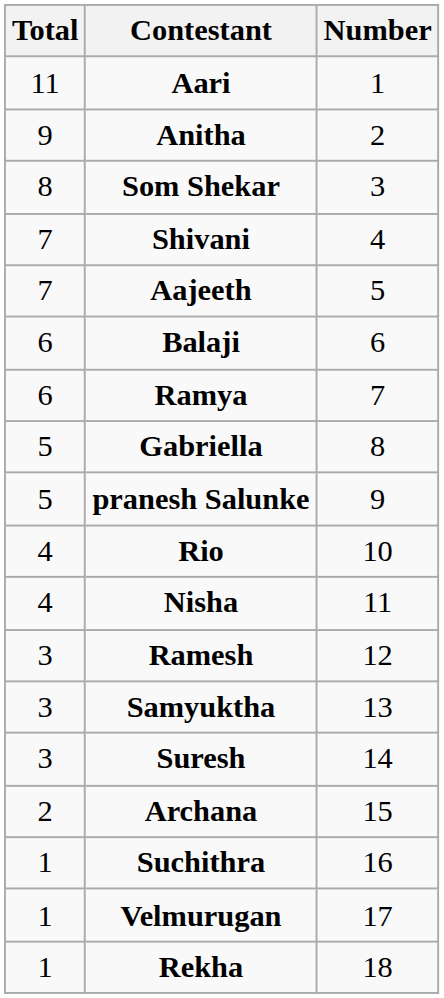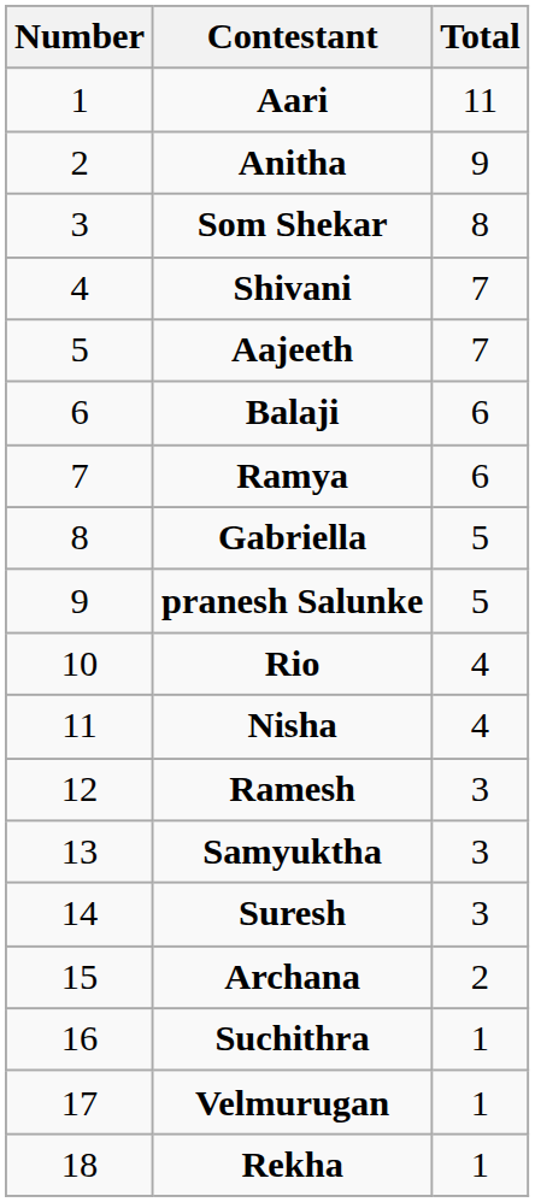 <table class="wikitable" style="text-align:center; line-height:20px; width:auto;">
 <tr>
+<th scope="col">Number</th>
+<th scope="col">Contestant</th>
 <th scope="col">Total</th>
-<th scope="col">Contestant</th>
-<th scope="col">Number</th>
 </tr>
 <tr>
+<td>1</td>
+<td><strong>Aari</strong></td>
 <td>11</td>
-<td><strong>Aari</strong></td>
-<td>1</td>
 </tr>
 <tr>
+<td>2</td>
+<td><strong>Anitha</strong></td>
 <td>9</td>
-<td><strong>Anitha</strong></td>
-<td>2</td>
 </tr>
 <tr>
+<td>3</td>
+<td><strong>Som Shekar</strong></td>
 <td>8</td>
-<td><strong>Som Shekar</strong></td>
-<td>3</td>
 </tr>
 <tr>
+<td>4</td>
+<td><strong>Shivani</strong></td>
 <td>7</td>
-<td><strong>Shivani</strong></td>
-<td>4</td>
 </tr>
 <tr>
+<td>5</td>
+<td><strong>Aajeeth</strong></td>
 <td>7</td>
-<td><strong>Aajeeth</strong></td>
-<td>5</td>
 </tr>
 <tr>
 <td>6</td>
 <td><strong>Balaji</strong></td>
 <td>6</td>
 </tr>
 <tr>
+<td>7</td>
+<td><strong>Ramya</strong></td>
 <td>6</td>
-<td><strong>Ramya</strong></td>
-<td>7</td>
 </tr>
 <tr>
+<td>8</td>
+<td><strong>Gabriella</strong></td>
 <td>5</td>
-<td><strong>Gabriella</strong></td>
-<td>8</td>
 </tr>
 <tr>
+<td>9</td>
+<td><strong>pranesh Salunke </strong></td>
 <td>5</td>
-<td><strong>pranesh Salunke </strong></td>
-<td>9</td>
 </tr>
 <tr>
+<td>10</td>
+<td><strong>Rio</strong></td>
 <td>4</td>
-<td><strong>Rio</strong></td>
-<td>10</td>
 </tr>
 <tr>
+<td>11</td>
+<td><strong>Nisha</strong></td>
 <td>4</td>
-<td><strong>Nisha</strong></td>
-<td>11</td>
 </tr>
 <tr>
+<td>12</td>
+<td><strong>Ramesh</strong></td>
 <td>3</td>
-<td><strong>Ramesh</strong></td>
-<td>12</td>
 </tr>
 <tr>
+<td>13</td>
+<td><strong>Samyuktha</strong></td>
 <td>3</td>
-<td><strong>Samyuktha</strong></td>
-<td>13</td>
 </tr>
 <tr>
+<td>14</td>
+<td><strong>Suresh</strong></td>
 <td>3</td>
-<td><strong>Suresh</strong></td>
-<td>14</td>
 </tr>
 <tr>
+<td>15</td>
+<td><strong>Archana</strong></td>
 <td>2</td>
-<td><strong>Archana</strong></td>
-<td>15</td>
 </tr>
 <tr>
+<td>16</td>
+<td><strong>Suchithra</strong></td>
 <td>1</td>
-<td><strong>Suchithra</strong></td>
-<td>16</td>
 </tr>
 <tr>
+<td>17</td>
+<td><strong>Velmurugan</strong></td>
 <td>1</td>
-<td><strong>Velmurugan</strong></td>
-<td>17</td>
 </tr>
 <tr>
+<td>18</td>
+<td><strong>Rekha</strong></td>
 <td>1</td>
-<td><strong>Rekha</strong></td>
-<td>18</td>
 </tr>
 </table>
